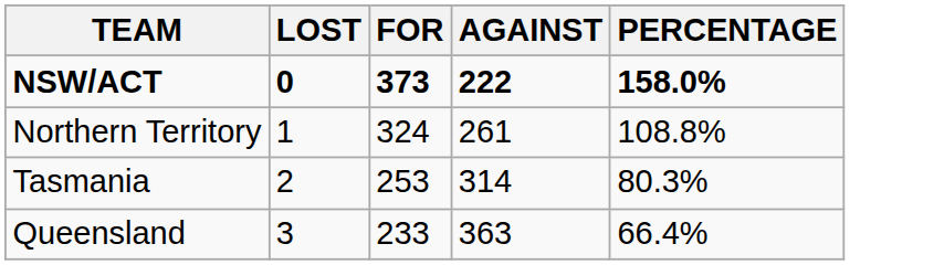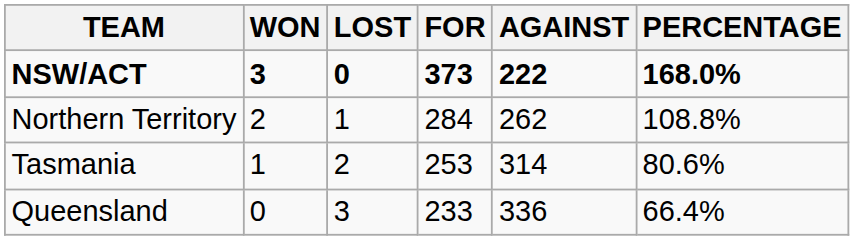 <table class="wikitable">
 <tr>
 <th>TEAM</th>
+<th>WON</th>
 <th>LOST</th>
 <th>FOR</th>
 <th>AGAINST</th>
 <th>PERCENTAGE</th>
 </tr>
 <tr>
 <td><strong>NSW/ACT</strong></td>
+<td><strong>3</strong></td>
 <td><strong>0</strong></td>
 <td><strong>373</strong></td>
 <td><strong>222</strong></td>
-<td><strong>158.0%</strong></td>
+<td><strong>168.0%</strong></td>
 </tr>
 <tr>
 <td>Northern Territory</td>
+<td>2</td>
 <td>1</td>
-<td>324</td>
-<td>261</td>
+<td>284</td>
+<td>262</td>
 <td>108.8%</td>
 </tr>
 <tr>
 <td>Tasmania</td>
+<td>1</td>
 <td>2</td>
 <td>253</td>
 <td>314</td>
-<td>80.3%</td>
+<td>80.6%</td>
 </tr>
 <tr>
 <td>Queensland</td>
+<td>0</td>
 <td>3</td>
 <td>233</td>
-<td>363</td>
+<td>336</td>
 <td>66.4%</td>
 </tr>
 </table>
